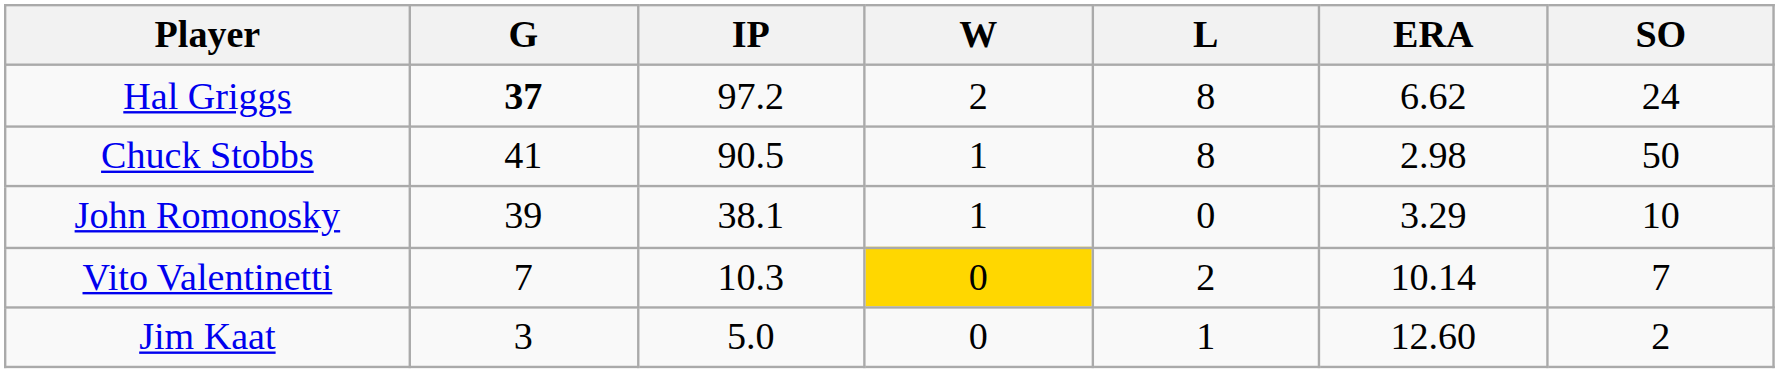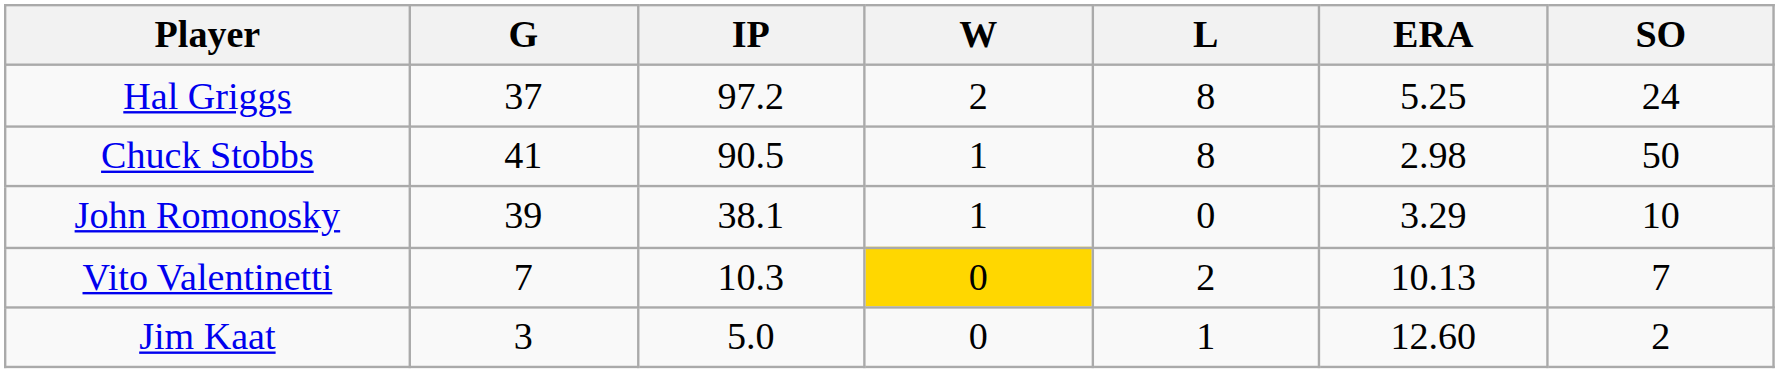 <table class="wikitable sortable">
 <tr>
 <th bgcolor="#DDDDFF" width="16%">Player</th>
 <th bgcolor="#DDDDFF" width="9%">G</th>
 <th bgcolor="#DDDDFF" width="9%">IP</th>
 <th bgcolor="#DDDDFF" width="9%">W</th>
 <th bgcolor="#DDDDFF" width="9%">L</th>
 <th bgcolor="#DDDDFF" width="9%">ERA</th>
 <th bgcolor="#DDDDFF" width="9%">SO</th>
 </tr>
 <tr align="center">
 <td><a href='#'>Hal Griggs</a></td>
-<td><strong>37</strong></td>
+<td>37</td>
 <td>97.2</td>
 <td>2</td>
 <td>8</td>
-<td>6.62</td>
+<td>5.25</td>
 <td>24</td>
 </tr>
 <tr align=center>
 <td><a href='#'>Chuck Stobbs</a></td>
 <td>41</td>
 <td>90.5</td>
 <td>1</td>
 <td>8</td>
 <td>2.98</td>
 <td>50</td>
 </tr>
 <tr align=center>
 <td><a href='#'>John Romonosky</a></td>
 <td>39</td>
 <td>38.1</td>
 <td>1</td>
 <td>0</td>
 <td>3.29</td>
 <td>10</td>
 </tr>
 <tr align=center>
 <td><a href='#'>Vito Valentinetti</a></td>
 <td>7</td>
 <td>10.3</td>
 <td style="background: gold;">0</td>
 <td>2</td>
-<td>10.14</td>
+<td>10.13</td>
 <td>7</td>
 </tr>
 <tr align=center>
 <td><a href='#'>Jim Kaat</a></td>
 <td>3</td>
 <td>5.0</td>
 <td>0</td>
 <td>1</td>
 <td>12.60</td>
 <td>2</td>
 </tr>
 </table>
